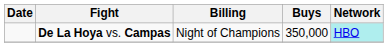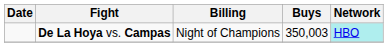 <table class="wikitable">
 <tr>
 <th>Date</th>
 <th>Fight</th>
 <th>Billing</th>
 <th>Buys</th>
 <th>Network</th>
 </tr>
 <tr>
 <td></td>
 <td><strong>De La Hoya</strong> vs. <strong>Campas</strong></td>
 <td>Night of Champions</td>
-<td>350,000</td>
+<td>350,003</td>
 <td style="background: paleturquoise;"><a href='#'>HBO</a></td>
 </tr>
 <tr>
 </tr>
 </table>
